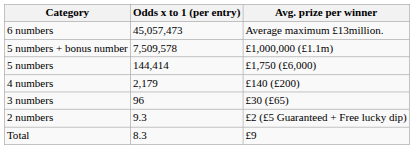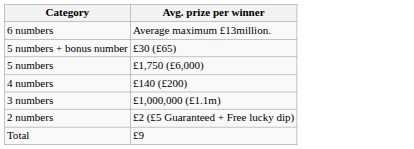 <table class="wikitable">
 <tr>
 <th>Category</th>
-<th>Odds x to 1 (per entry)</th>
 <th>Avg. prize per winner</th>
 </tr>
 <tr>
 <td>6 numbers</td>
-<td>45,057,473</td>
 <td>Average maximum £13million.</td>
 </tr>
 <tr>
 <td>5 numbers + bonus number</td>
-<td>7,509,578</td>
-<td>£1,000,000 (£1.1m)</td>
+<td>£30 (£65)</td>
 </tr>
 <tr>
 <td>5 numbers</td>
-<td>144,414</td>
 <td>£1,750 (£6,000)</td>
 </tr>
 <tr>
 <td>4 numbers</td>
-<td>2,179</td>
 <td>£140 (£200)</td>
 </tr>
 <tr>
 <td>3 numbers</td>
-<td>96</td>
-<td>£30 (£65)</td>
+<td>£1,000,000 (£1.1m)</td>
 </tr>
 <tr>
 <td>2 numbers</td>
-<td>9.3</td>
 <td>£2 (£5 Guaranteed + Free lucky dip)</td>
 </tr>
 <tr>
 <td>Total</td>
-<td>8.3</td>
 <td>£9</td>
 </tr>
 </table>
